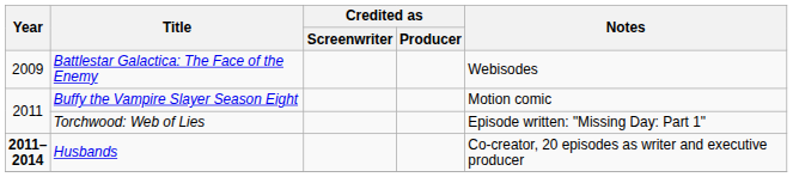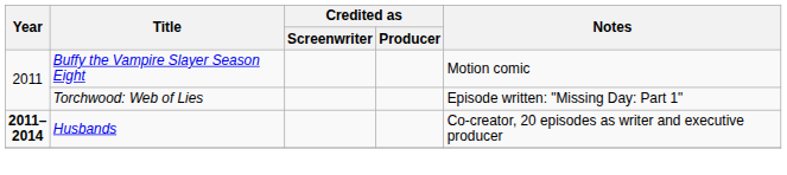 <table class="wikitable" style="text-align:center; margin-right:auto; margin-right:auto">
 <tr>
 <th rowspan="2" width="33">Year</th>
 <th rowspan="2">Title</th>
 <th colspan="2">Credited as</th>
 <th rowspan="2">Notes</th>
 </tr>
 <tr>
 <th width=65>Screenwriter</th>
 <th width=65>Producer</th>
-</tr>
-<tr>
-<td>2009</td>
-<td align="left"><em><a href='#'>Battlestar Galactica: The Face of the Enemy</a></em></td>
-<td></td>
-<td></td>
-<td align="left">Webisodes</td>
 </tr>
 <tr>
 <td rowspan="2">2011</td>
 <td align="left"><em><a href='#'>Buffy the Vampire Slayer Season Eight</a></em></td>
 <td></td>
 <td></td>
 <td align="left">Motion comic</td>
 </tr>
 <tr>
 <td align="left"><em>Torchwood: Web of Lies</em></td>
 <td></td>
 <td></td>
 <td align="left">Episode written: "Missing Day: Part 1"</td>
 </tr>
 <tr>
 <td><strong>2011–2014</strong></td>
 <td align="left"><em><a href='#'>Husbands</a></em></td>
 <td></td>
 <td></td>
 <td align="left">Co-creator, 20 episodes as writer and executive producer</td>
 </tr>
 <tr>
 </tr>
 </table>
